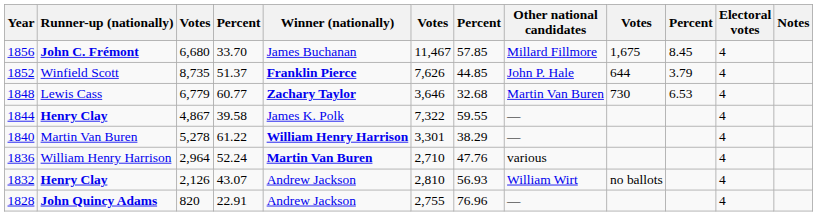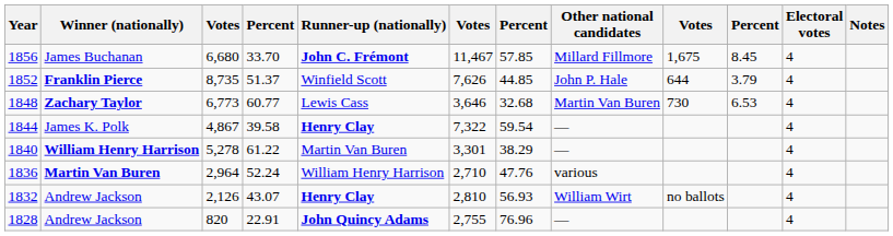 <table class="wikitable sortable">
 <tr>
 <th data-sort-type="number">Year</th>
-<th>Runner-up (nationally)</th>
+<th>Winner (nationally)</th>
 <th data-sort-type="number">Votes</th>
 <th data-sort-type="number">Percent</th>
-<th>Winner (nationally)</th>
+<th>Runner-up (nationally)</th>
 <th data-sort-type="number">Votes</th>
 <th data-sort-type="number">Percent</th>
 <th>Other national<br>candidates</th>
 <th data-sort-type="number">Votes</th>
 <th data-sort-type="number">Percent</th>
 <th data-sort-type="number">Electoral<br>votes</th>
 <th class="unsortable">Notes</th>
 </tr>
 <tr>
 <td><a href='#'>1856</a></td>
-<td><strong><a href='#'>John C. Frémont</a></strong></td>
+<td><a href='#'>James Buchanan</a></td>
 <td>6,680</td>
 <td>33.70</td>
-<td><a href='#'>James Buchanan</a></td>
+<td><strong><a href='#'>John C. Frémont</a></strong></td>
 <td>11,467</td>
 <td>57.85</td>
 <td><a href='#'>Millard Fillmore</a></td>
 <td>1,675</td>
 <td>8.45</td>
 <td>4</td>
 <td></td>
 </tr>
 <tr>
 <td><a href='#'>1852</a></td>
-<td><a href='#'>Winfield Scott</a></td>
+<td><strong><a href='#'>Franklin Pierce</a></strong></td>
 <td>8,735</td>
 <td>51.37</td>
-<td><strong><a href='#'>Franklin Pierce</a></strong></td>
+<td><a href='#'>Winfield Scott</a></td>
 <td>7,626</td>
 <td>44.85</td>
 <td><a href='#'>John P. Hale</a></td>
 <td>644</td>
 <td>3.79</td>
 <td>4</td>
 <td></td>
 </tr>
 <tr>
 <td><a href='#'>1848</a></td>
+<td><strong><a href='#'>Zachary Taylor</a></strong></td>
+<td>6,773</td>
+<td>60.77</td>
 <td><a href='#'>Lewis Cass</a></td>
-<td>6,779</td>
-<td>60.77</td>
-<td><strong><a href='#'>Zachary Taylor</a></strong></td>
 <td>3,646</td>
 <td>32.68</td>
 <td><a href='#'>Martin Van Buren</a></td>
 <td>730</td>
 <td>6.53</td>
 <td>4</td>
 <td></td>
 </tr>
 <tr>
 <td><a href='#'>1844</a></td>
-<td><strong><a href='#'>Henry Clay</a></strong></td>
+<td><a href='#'>James K. Polk</a></td>
 <td>4,867</td>
 <td>39.58</td>
-<td><a href='#'>James K. Polk</a></td>
+<td><strong><a href='#'>Henry Clay</a></strong></td>
 <td>7,322</td>
-<td>59.55</td>
+<td>59.54</td>
 <td>—</td>
 <td></td>
 <td></td>
 <td>4</td>
 <td></td>
 </tr>
 <tr>
 <td><a href='#'>1840</a></td>
-<td><a href='#'>Martin Van Buren</a></td>
+<td><strong><a href='#'>William Henry Harrison</a></strong></td>
 <td>5,278</td>
 <td>61.22</td>
-<td><strong><a href='#'>William Henry Harrison</a></strong></td>
+<td><a href='#'>Martin Van Buren</a></td>
 <td>3,301</td>
 <td>38.29</td>
 <td>—</td>
 <td></td>
 <td></td>
 <td>4</td>
 <td></td>
 </tr>
 <tr>
 <td><a href='#'>1836</a></td>
-<td><a href='#'>William Henry Harrison</a></td>
+<td><strong><a href='#'>Martin Van Buren</a></strong></td>
 <td>2,964</td>
 <td>52.24</td>
-<td><strong><a href='#'>Martin Van Buren</a></strong></td>
+<td><a href='#'>William Henry Harrison</a></td>
 <td>2,710</td>
 <td>47.76</td>
 <td>various</td>
 <td></td>
 <td></td>
 <td>4</td>
 <td></td>
 </tr>
 <tr>
 <td><a href='#'>1832</a></td>
-<td><strong><a href='#'>Henry Clay</a></strong></td>
+<td><a href='#'>Andrew Jackson</a></td>
 <td>2,126</td>
 <td>43.07</td>
-<td><a href='#'>Andrew Jackson</a></td>
+<td><strong><a href='#'>Henry Clay</a></strong></td>
 <td>2,810</td>
 <td>56.93</td>
 <td><a href='#'>William Wirt</a></td>
 <td>no ballots</td>
 <td></td>
 <td>4</td>
 <td></td>
 </tr>
 <tr>
 <td><a href='#'>1828</a></td>
-<td><strong><a href='#'>John Quincy Adams</a></strong></td>
+<td><a href='#'>Andrew Jackson</a></td>
 <td>820</td>
 <td>22.91</td>
-<td><a href='#'>Andrew Jackson</a></td>
+<td><strong><a href='#'>John Quincy Adams</a></strong></td>
 <td>2,755</td>
 <td>76.96</td>
 <td>—</td>
 <td></td>
 <td></td>
 <td>4</td>
 <td></td>
 </tr>
 </table>
